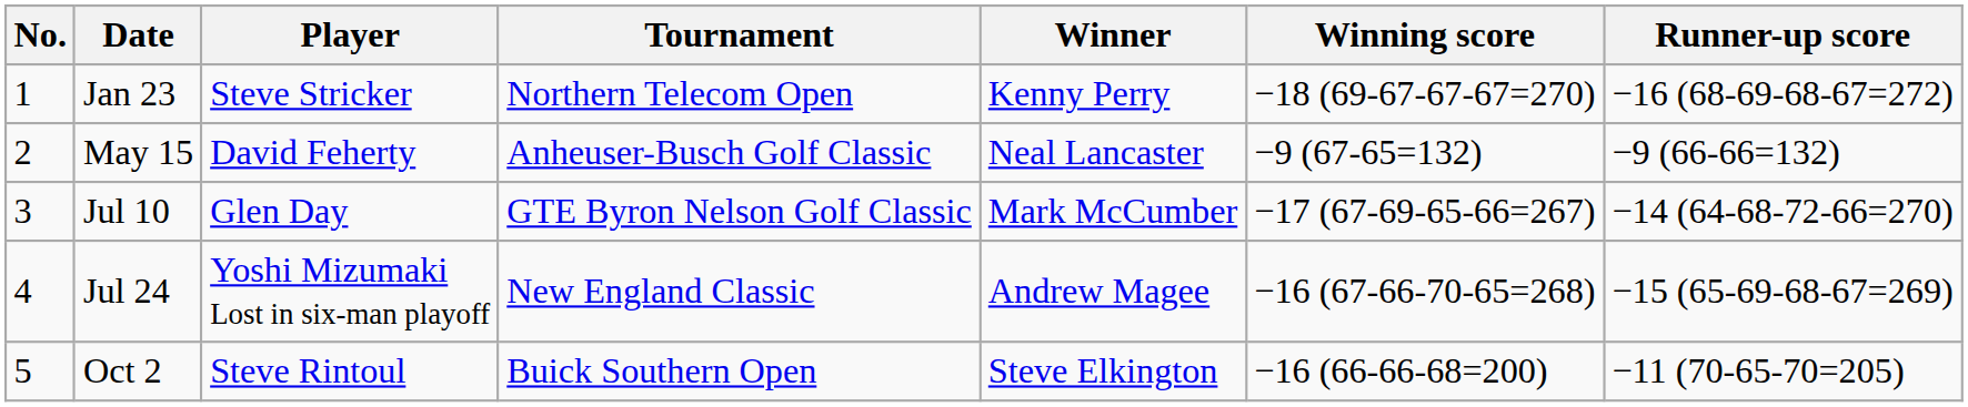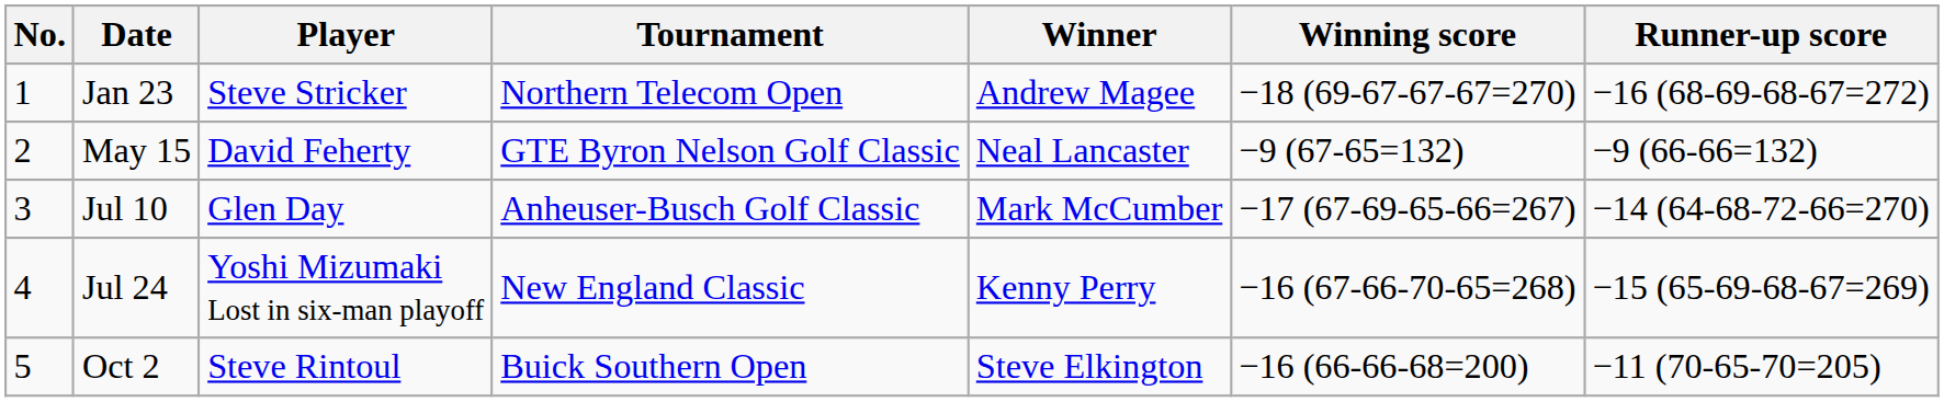 <table class="wikitable" style="font-size:95%;">
 <tr>
 <th>No.</th>
 <th>Date</th>
 <th>Player</th>
 <th>Tournament</th>
 <th>Winner</th>
 <th>Winning score</th>
 <th>Runner-up score</th>
 </tr>
 <tr>
 <td>1</td>
 <td>Jan 23</td>
 <td> <a href='#'>Steve Stricker</a></td>
 <td><a href='#'>Northern Telecom Open</a></td>
-<td> <a href='#'>Kenny Perry</a></td>
+<td> <a href='#'>Andrew Magee</a></td>
 <td>−18 (69-67-67-67=270)</td>
 <td>−16 (68-69-68-67=272)</td>
 </tr>
 <tr>
 <td>2</td>
 <td>May 15</td>
 <td> <a href='#'>David Feherty</a></td>
-<td><a href='#'>Anheuser-Busch Golf Classic</a></td>
+<td><a href='#'>GTE Byron Nelson Golf Classic</a></td>
 <td> <a href='#'>Neal Lancaster</a></td>
 <td>−9 (67-65=132)</td>
 <td>−9 (66-66=132)</td>
 </tr>
 <tr>
 <td>3</td>
 <td>Jul 10</td>
 <td> <a href='#'>Glen Day</a></td>
-<td><a href='#'>GTE Byron Nelson Golf Classic</a></td>
+<td><a href='#'>Anheuser-Busch Golf Classic</a></td>
 <td> <a href='#'>Mark McCumber</a></td>
 <td>−17 (67-69-65-66=267)</td>
 <td>−14 (64-68-72-66=270)</td>
 </tr>
 <tr>
 <td>4</td>
 <td>Jul 24</td>
 <td> <a href='#'>Yoshi Mizumaki</a><br><small>Lost in six-man playoff</small></td>
 <td><a href='#'>New England Classic</a></td>
-<td> <a href='#'>Andrew Magee</a></td>
+<td> <a href='#'>Kenny Perry</a></td>
 <td>−16 (67-66-70-65=268)</td>
 <td>−15 (65-69-68-67=269)</td>
 </tr>
 <tr>
 <td>5</td>
 <td>Oct 2</td>
 <td> <a href='#'>Steve Rintoul</a></td>
 <td><a href='#'>Buick Southern Open</a></td>
 <td> <a href='#'>Steve Elkington</a></td>
 <td>−16 (66-66-68=200)</td>
 <td>−11 (70-65-70=205)</td>
 </tr>
 </table>
